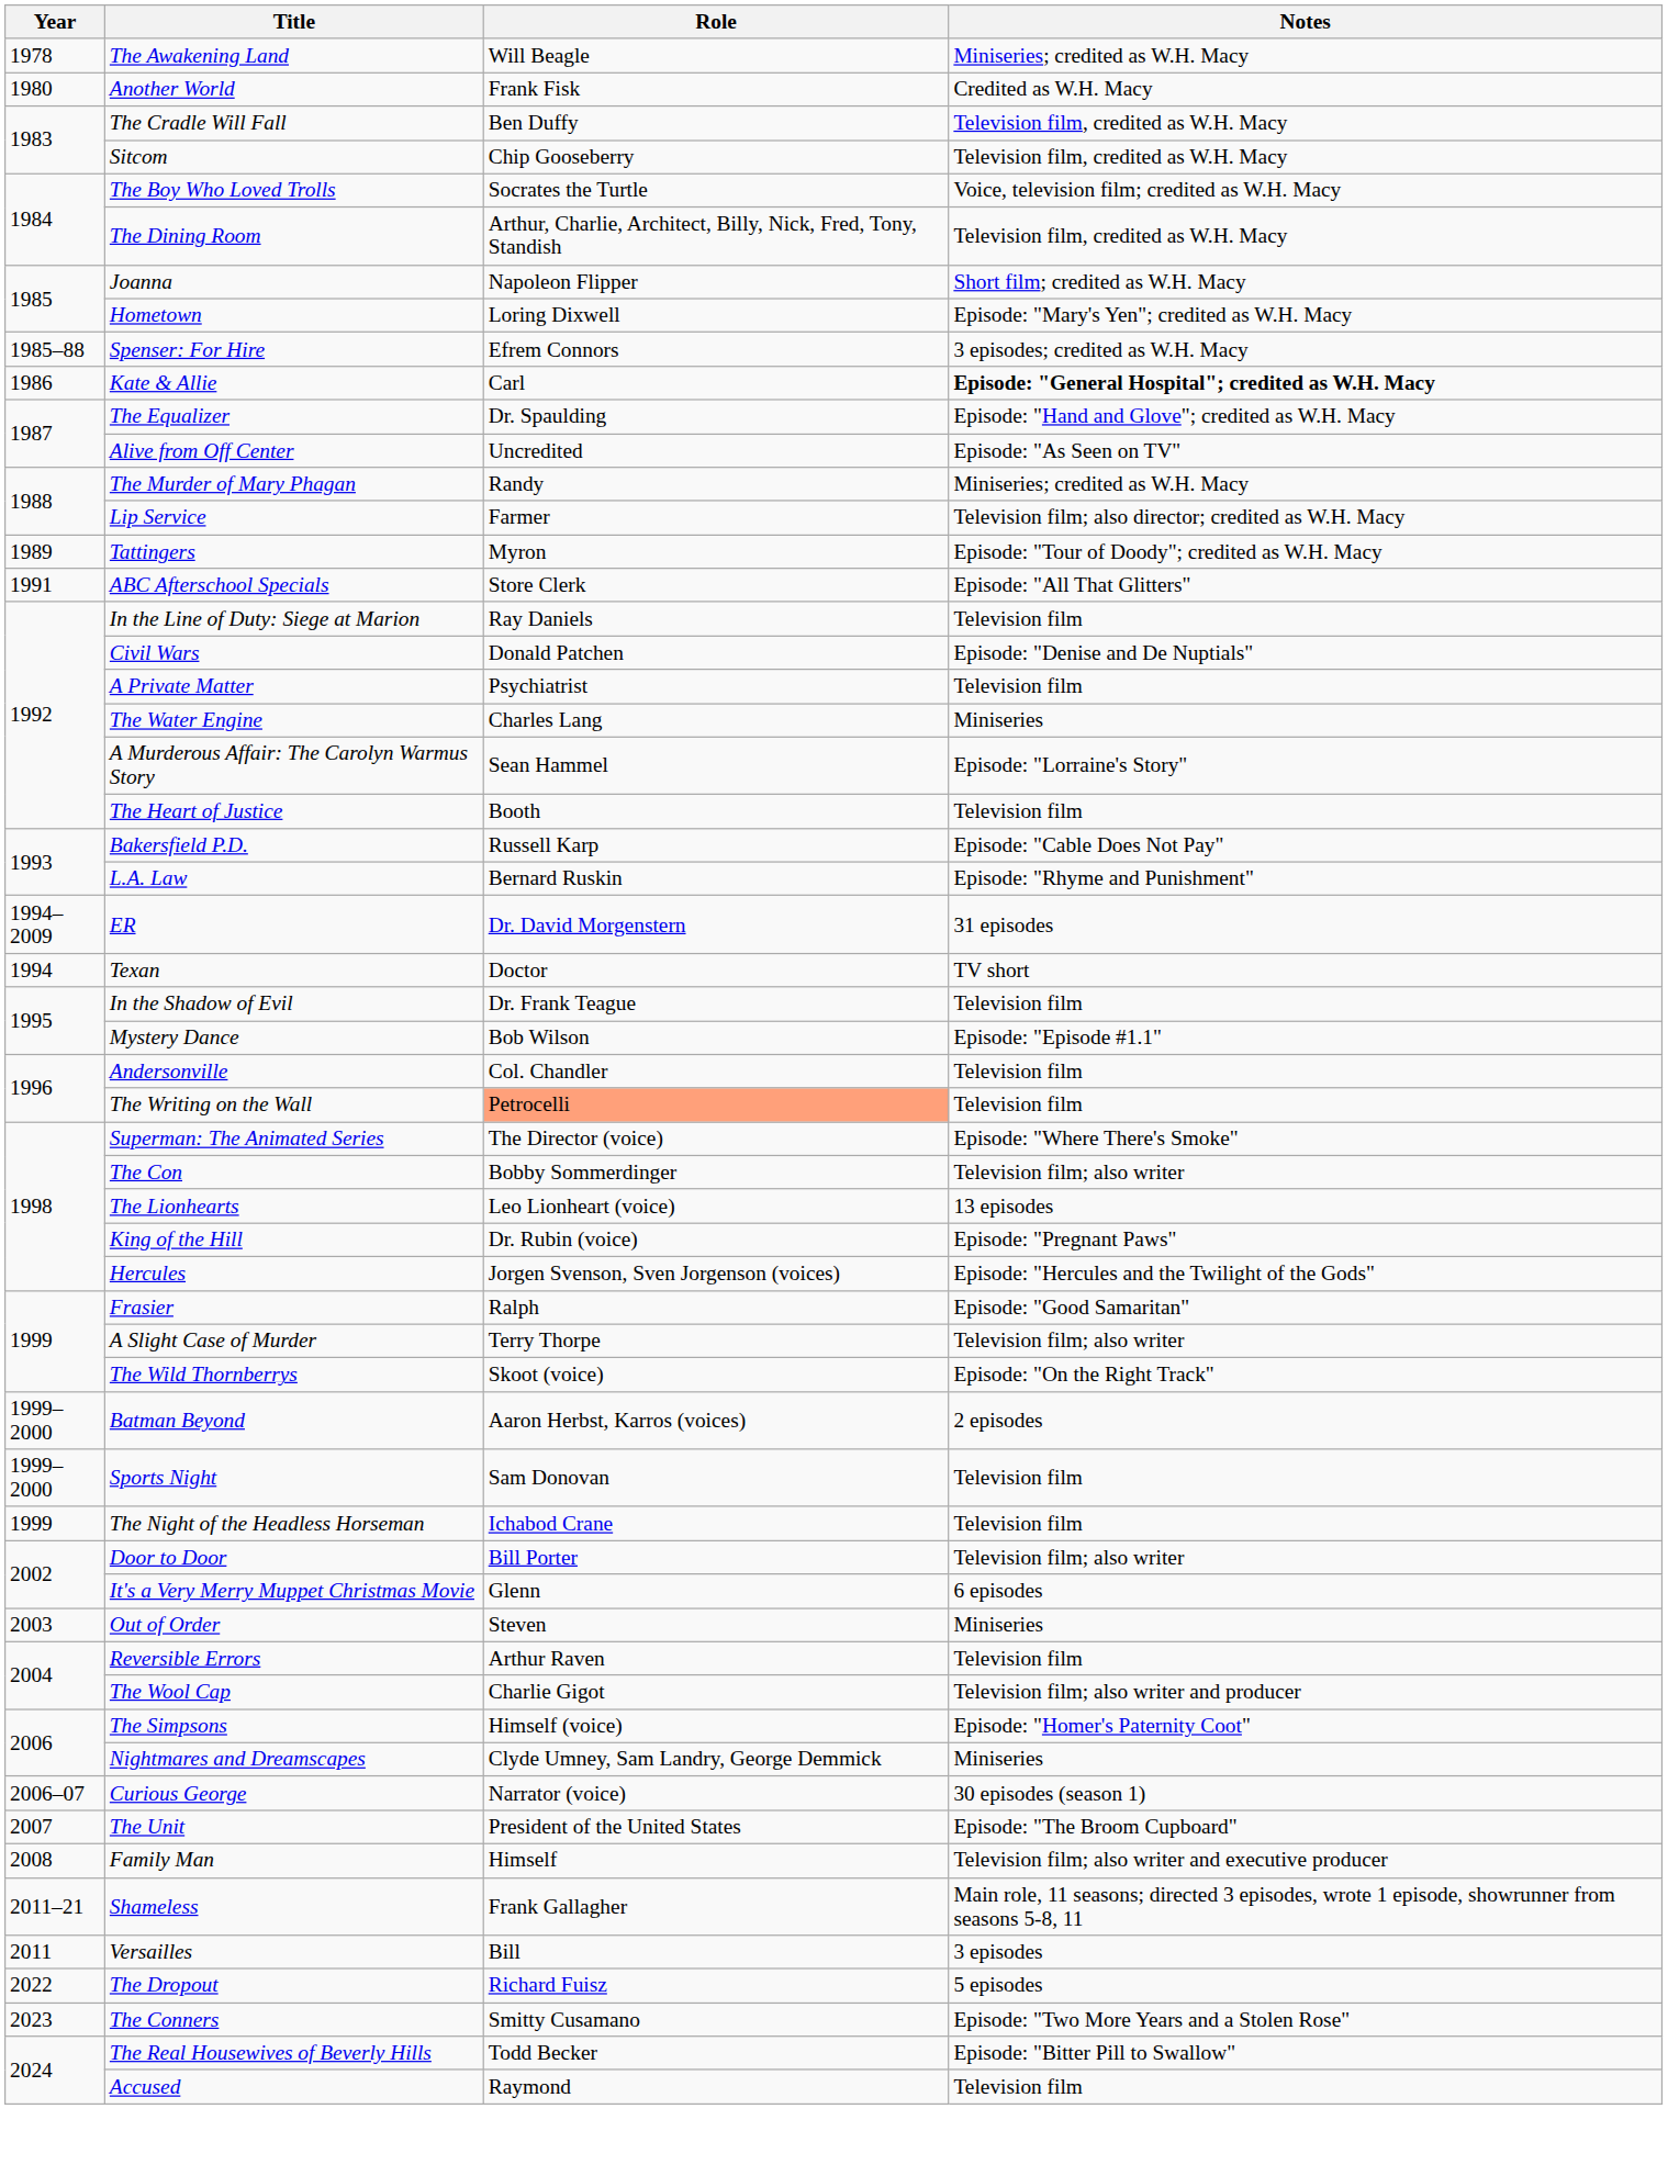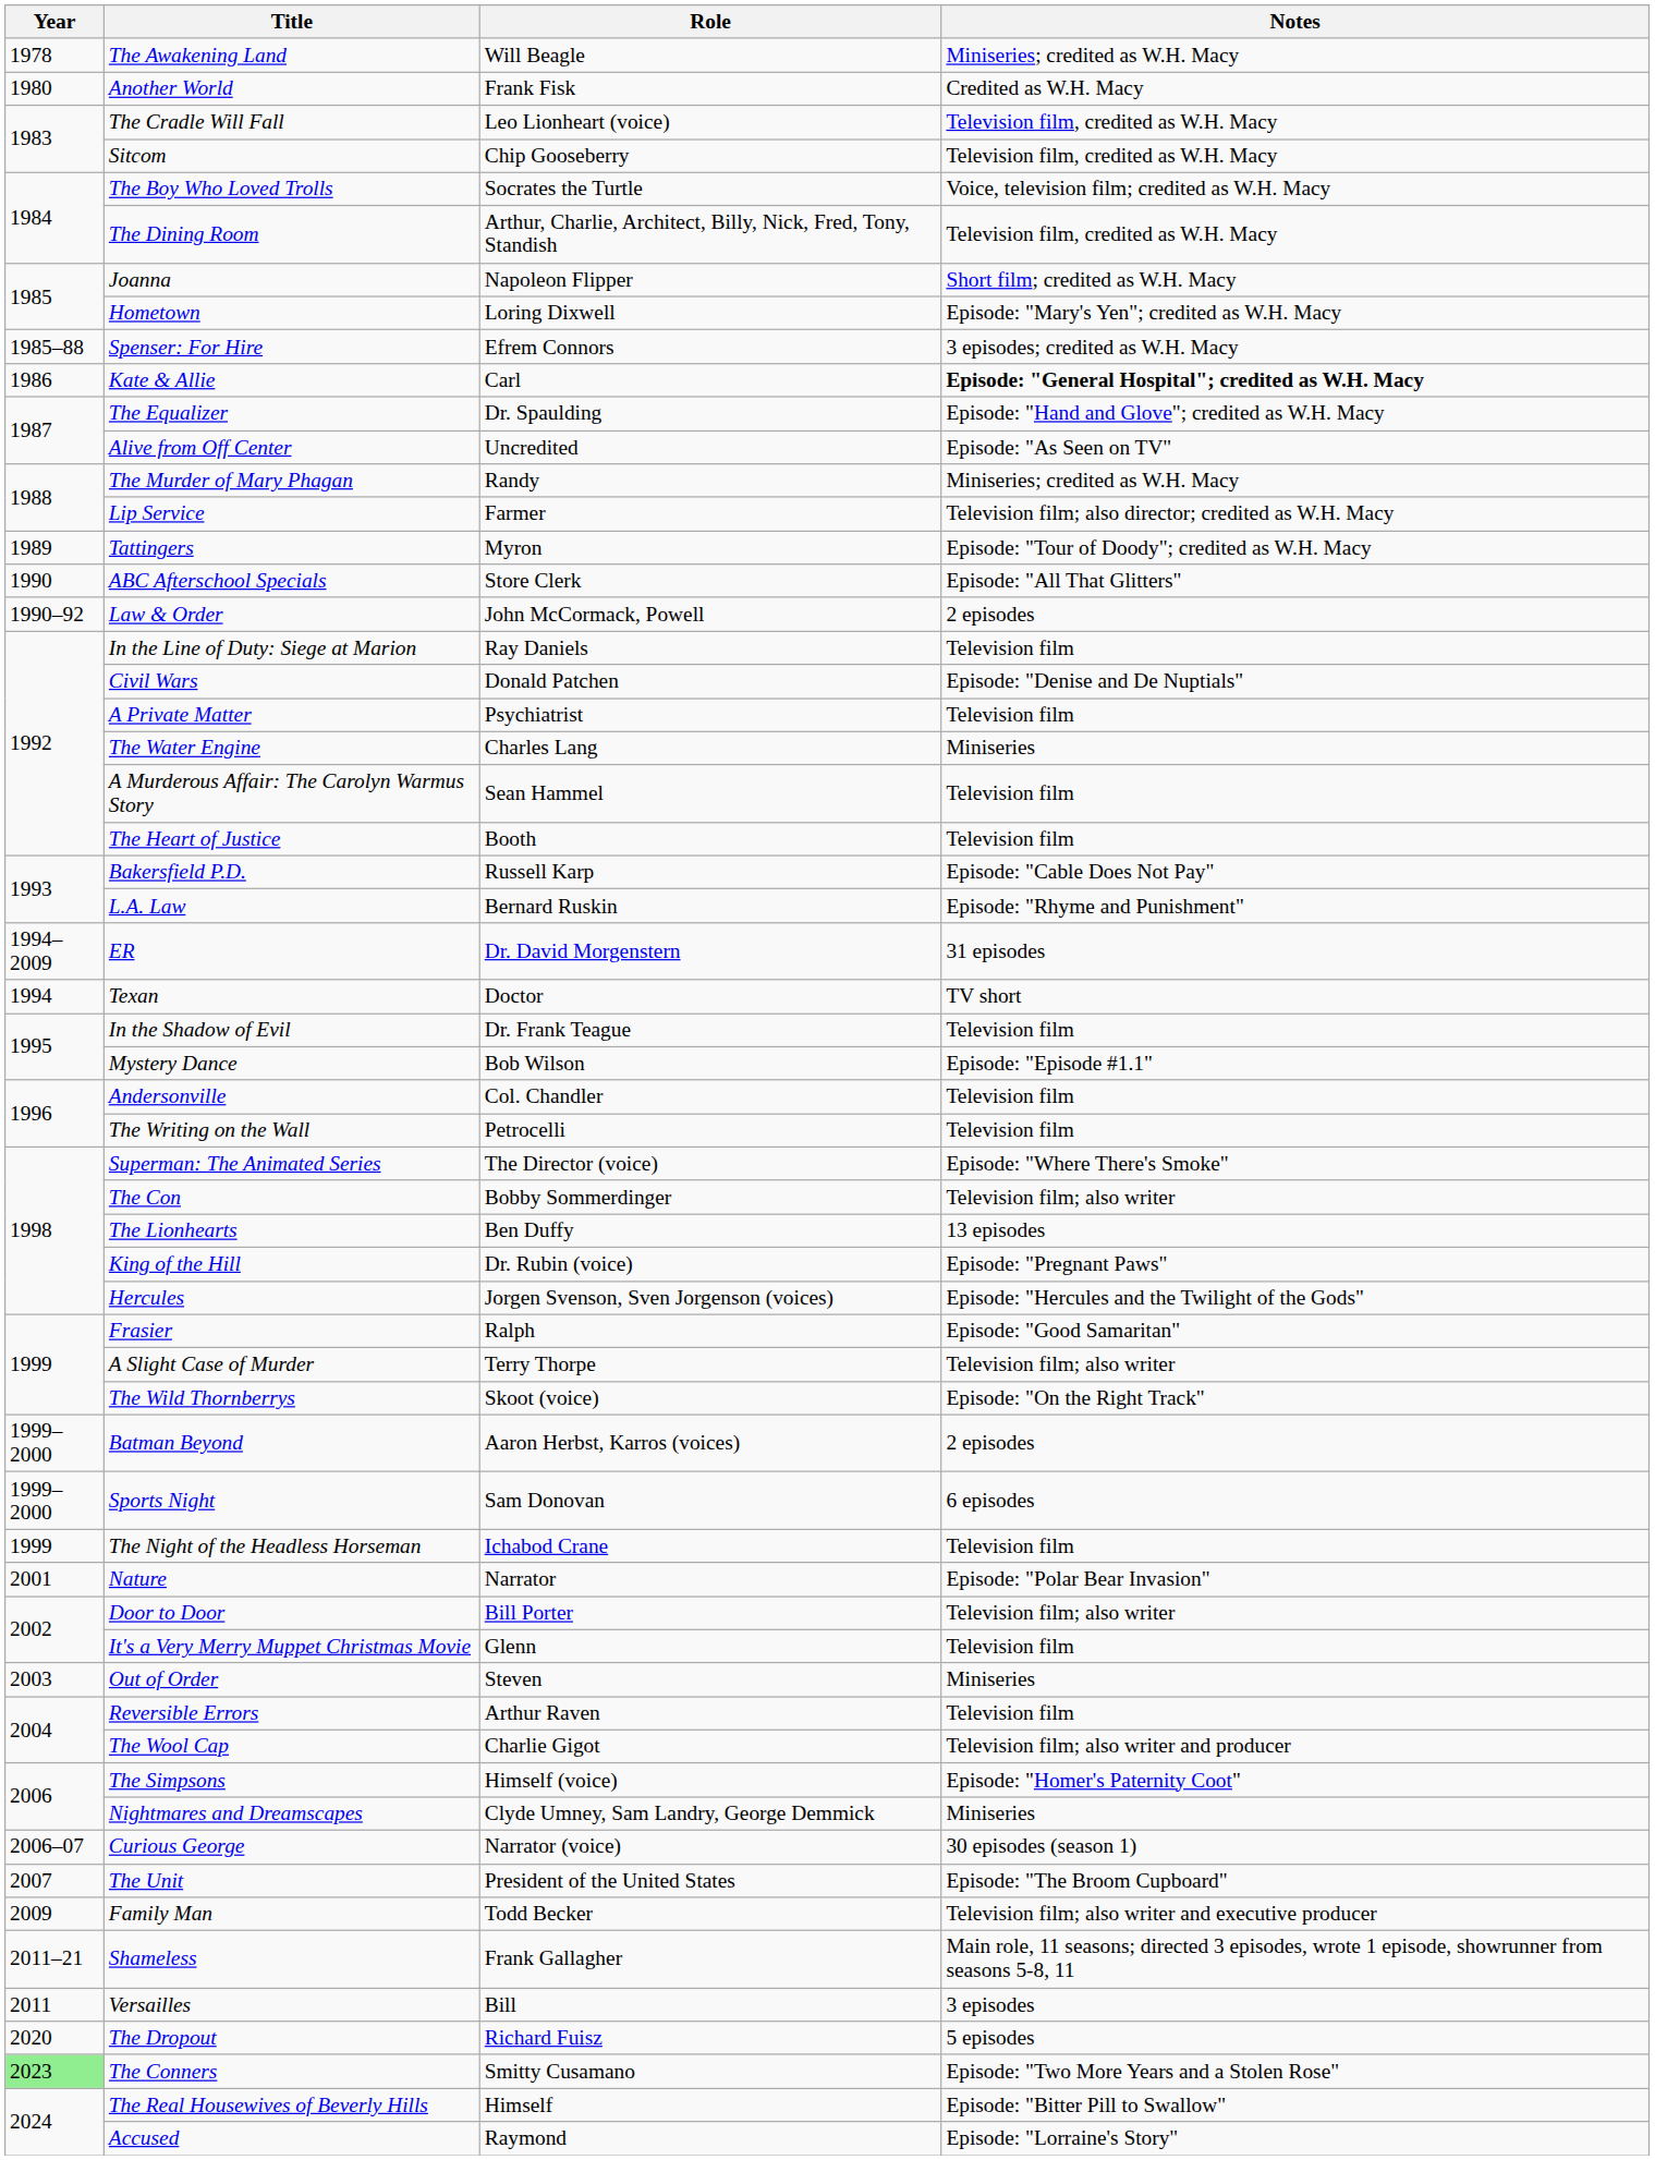 <table class="wikitable sortable">
 <tr>
 <th>Year</th>
 <th>Title</th>
 <th>Role</th>
 <th>Notes</th>
 </tr>
 <tr>
 <td>1978</td>
 <td><em><a href='#'>The Awakening Land</a></em></td>
 <td>Will Beagle</td>
 <td><a href='#'>Miniseries</a>; credited as W.H. Macy</td>
 </tr>
 <tr>
 <td>1980</td>
 <td><em><a href='#'>Another World</a></em></td>
 <td>Frank Fisk</td>
 <td>Credited as W.H. Macy</td>
 </tr>
 <tr>
 <td rowspan="2">1983</td>
 <td><em>The Cradle Will Fall</em></td>
-<td>Ben Duffy</td>
+<td>Leo Lionheart (voice)</td>
 <td><a href='#'>Television film</a>, credited as W.H. Macy</td>
 </tr>
 <tr>
 <td><em>Sitcom</em></td>
 <td>Chip Gooseberry</td>
 <td>Television film, credited as W.H. Macy</td>
 </tr>
 <tr>
 <td rowspan="2">1984</td>
 <td><em><a href='#'>The Boy Who Loved Trolls</a></em></td>
 <td>Socrates the Turtle</td>
 <td>Voice, television film; credited as W.H. Macy</td>
 </tr>
 <tr>
 <td><em><a href='#'>The Dining Room</a></em></td>
 <td>Arthur, Charlie, Architect, Billy, Nick, Fred, Tony, Standish</td>
 <td>Television film, credited as W.H. Macy</td>
 </tr>
 <tr>
 <td rowspan="2">1985</td>
 <td><em>Joanna</em></td>
 <td>Napoleon Flipper</td>
 <td><a href='#'>Short film</a>; credited as W.H. Macy</td>
 </tr>
 <tr>
 <td><em><a href='#'>Hometown</a></em></td>
 <td>Loring Dixwell</td>
 <td>Episode: "Mary's Yen"; credited as W.H. Macy</td>
 </tr>
 <tr>
 <td>1985–88</td>
 <td><em><a href='#'>Spenser: For Hire</a></em></td>
 <td>Efrem Connors</td>
 <td>3 episodes; credited as W.H. Macy</td>
 </tr>
 <tr>
 <td>1986</td>
 <td><em><a href='#'>Kate & Allie</a></em></td>
 <td>Carl</td>
 <td><strong>Episode: "General Hospital"; credited as W.H. Macy</strong></td>
 </tr>
 <tr>
 <td rowspan="2">1987</td>
 <td><em><a href='#'>The Equalizer</a></em></td>
 <td>Dr. Spaulding</td>
 <td>Episode: "<a href='#'>Hand and Glove</a>"; credited as W.H. Macy</td>
 </tr>
 <tr>
 <td><em><a href='#'>Alive from Off Center</a></em></td>
 <td>Uncredited</td>
 <td>Episode: "As Seen on TV"</td>
 </tr>
 <tr>
 <td rowspan="2">1988</td>
 <td><em><a href='#'>The Murder of Mary Phagan</a></em></td>
 <td>Randy</td>
 <td>Miniseries; credited as W.H. Macy</td>
 </tr>
 <tr>
 <td><em><a href='#'>Lip Service</a></em></td>
 <td>Farmer</td>
 <td>Television film; also director; credited as W.H. Macy</td>
 </tr>
 <tr>
 <td>1989</td>
 <td><em><a href='#'>Tattingers</a></em></td>
 <td>Myron</td>
 <td>Episode: "Tour of Doody"; credited as W.H. Macy</td>
 </tr>
 <tr>
-<td>1991</td>
+<td>1990</td>
 <td><em><a href='#'>ABC Afterschool Specials</a></em></td>
 <td>Store Clerk</td>
 <td>Episode: "All That Glitters"</td>
+</tr>
+<tr>
+<td>1990–92</td>
+<td><em><a href='#'>Law & Order</a></em></td>
+<td>John McCormack, Powell</td>
+<td>2 episodes</td>
 </tr>
 <tr>
 <td rowspan="6">1992</td>
 <td><em>In the Line of Duty: Siege at Marion</em></td>
 <td>Ray Daniels</td>
 <td>Television film</td>
 </tr>
 <tr>
 <td><em><a href='#'>Civil Wars</a></em></td>
 <td>Donald Patchen</td>
 <td>Episode: "Denise and De Nuptials"</td>
 </tr>
 <tr>
 <td><em><a href='#'>A Private Matter</a></em></td>
 <td>Psychiatrist</td>
 <td>Television film</td>
 </tr>
 <tr>
 <td><em><a href='#'>The Water Engine</a></em></td>
 <td>Charles Lang</td>
 <td>Miniseries</td>
 </tr>
 <tr>
 <td><em>A Murderous Affair: The Carolyn Warmus Story</em></td>
 <td>Sean Hammel</td>
-<td>Episode: "Lorraine's Story"</td>
+<td>Television film</td>
 </tr>
 <tr>
 <td><em><a href='#'>The Heart of Justice</a></em></td>
 <td>Booth</td>
 <td>Television film</td>
 </tr>
 <tr>
 <td rowspan=2>1993</td>
 <td><em><a href='#'>Bakersfield P.D.</a></em></td>
 <td>Russell Karp</td>
 <td>Episode: "Cable Does Not Pay"</td>
 </tr>
 <tr>
 <td><em><a href='#'>L.A. Law</a></em></td>
 <td>Bernard Ruskin</td>
 <td>Episode: "Rhyme and Punishment"</td>
 </tr>
 <tr>
 <td>1994–2009</td>
 <td><em><a href='#'>ER</a></em></td>
 <td><a href='#'>Dr. David Morgenstern</a></td>
 <td>31 episodes</td>
 </tr>
 <tr>
 <td>1994</td>
 <td><em>Texan</em></td>
 <td>Doctor</td>
 <td>TV short</td>
 </tr>
 <tr>
 <td rowspan="2">1995</td>
 <td><em>In the Shadow of Evil</em></td>
 <td>Dr. Frank Teague</td>
 <td>Television film</td>
 </tr>
 <tr>
 <td><em>Mystery Dance</em></td>
 <td>Bob Wilson</td>
 <td>Episode: "Episode #1.1"</td>
 </tr>
 <tr>
 <td rowspan="2">1996</td>
 <td><em><a href='#'>Andersonville</a></em></td>
 <td>Col. Chandler</td>
 <td>Television film</td>
 </tr>
 <tr>
 <td><em>The Writing on the Wall</em></td>
-<td style="background: lightsalmon;">Petrocelli</td>
+<td>Petrocelli</td>
 <td>Television film</td>
 </tr>
 <tr>
 <td rowspan="5">1998</td>
 <td><em><a href='#'>Superman: The Animated Series</a></em></td>
 <td>The Director (voice)</td>
 <td>Episode: "Where There's Smoke"</td>
 </tr>
 <tr>
 <td><em><a href='#'>The Con</a></em></td>
 <td>Bobby Sommerdinger</td>
 <td>Television film; also writer</td>
 </tr>
 <tr>
 <td><em><a href='#'>The Lionhearts</a></em></td>
-<td>Leo Lionheart (voice)</td>
+<td>Ben Duffy</td>
 <td>13 episodes</td>
 </tr>
 <tr>
 <td><em><a href='#'>King of the Hill</a></em></td>
 <td>Dr. Rubin (voice)</td>
 <td>Episode: "Pregnant Paws"</td>
 </tr>
 <tr>
 <td><em><a href='#'>Hercules</a></em></td>
 <td>Jorgen Svenson, Sven Jorgenson (voices)</td>
 <td>Episode: "Hercules and the Twilight of the Gods"</td>
 </tr>
 <tr>
 <td rowspan="3">1999</td>
 <td><em><a href='#'>Frasier</a></em></td>
 <td>Ralph</td>
 <td>Episode: "Good Samaritan"</td>
 </tr>
 <tr>
 <td><em>A Slight Case of Murder</em></td>
 <td>Terry Thorpe</td>
 <td>Television film; also writer</td>
 </tr>
 <tr>
 <td><em><a href='#'>The Wild Thornberrys</a></em></td>
 <td>Skoot (voice)</td>
 <td>Episode: "On the Right Track"</td>
 </tr>
 <tr>
 <td>1999–2000</td>
 <td><em><a href='#'>Batman Beyond</a></em></td>
 <td>Aaron Herbst, Karros (voices)</td>
 <td>2 episodes</td>
 </tr>
 <tr>
 <td>1999–2000</td>
 <td><em><a href='#'>Sports Night</a></em></td>
 <td>Sam Donovan</td>
-<td>Television film</td>
+<td>6 episodes</td>
 </tr>
 <tr>
 <td>1999</td>
 <td><em>The Night of the Headless Horseman</em></td>
 <td><a href='#'>Ichabod Crane</a></td>
 <td>Television film</td>
+</tr>
+<tr>
+<td>2001</td>
+<td><em><a href='#'>Nature</a></em></td>
+<td>Narrator</td>
+<td>Episode: "Polar Bear Invasion"</td>
 </tr>
 <tr>
 <td rowspan="2">2002</td>
 <td><em><a href='#'>Door to Door</a></em></td>
 <td><a href='#'>Bill Porter</a></td>
 <td>Television film; also writer</td>
 </tr>
 <tr>
 <td><em><a href='#'>It's a Very Merry Muppet Christmas Movie</a></em></td>
 <td>Glenn</td>
-<td>6 episodes</td>
+<td>Television film</td>
 </tr>
 <tr>
 <td>2003</td>
 <td><em><a href='#'>Out of Order</a></em></td>
 <td>Steven</td>
 <td>Miniseries</td>
 </tr>
 <tr>
 <td rowspan="2">2004</td>
 <td><em><a href='#'>Reversible Errors</a></em></td>
 <td>Arthur Raven</td>
 <td>Television film</td>
 </tr>
 <tr>
 <td><em><a href='#'>The Wool Cap</a></em></td>
 <td>Charlie Gigot</td>
 <td>Television film; also writer and producer</td>
 </tr>
 <tr>
 <td rowspan=2>2006</td>
 <td><em><a href='#'>The Simpsons</a></em></td>
 <td>Himself (voice)</td>
 <td>Episode: "<a href='#'>Homer's Paternity Coot</a>"</td>
 </tr>
 <tr>
 <td><em><a href='#'>Nightmares and Dreamscapes</a></em></td>
 <td>Clyde Umney, Sam Landry, George Demmick</td>
 <td>Miniseries</td>
 </tr>
 <tr>
 <td>2006–07</td>
 <td><em><a href='#'>Curious George</a></em></td>
 <td>Narrator (voice)</td>
 <td>30 episodes (season 1)</td>
 </tr>
 <tr>
 <td>2007</td>
 <td><em><a href='#'>The Unit</a></em></td>
 <td>President of the United States</td>
 <td>Episode: "The Broom Cupboard"</td>
 </tr>
 <tr>
-<td>2008</td>
+<td>2009</td>
 <td><em>Family Man</em></td>
-<td>Himself</td>
+<td>Todd Becker</td>
 <td>Television film; also writer and executive producer</td>
 </tr>
 <tr>
 <td>2011–21</td>
 <td><em><a href='#'>Shameless</a></em></td>
 <td>Frank Gallagher</td>
 <td>Main role, 11 seasons; directed 3 episodes, wrote 1 episode, showrunner from seasons 5-8, 11</td>
 </tr>
 <tr>
 <td>2011</td>
 <td><em>Versailles</em></td>
 <td>Bill</td>
 <td>3 episodes</td>
 </tr>
 <tr>
-<td>2022</td>
+<td>2020</td>
 <td><em><a href='#'>The Dropout</a></em></td>
 <td><a href='#'>Richard Fuisz</a></td>
 <td>5 episodes</td>
 </tr>
 <tr>
-<td>2023</td>
+<td style="background: lightgreen;">2023</td>
 <td><em><a href='#'>The Conners</a></em></td>
 <td>Smitty Cusamano</td>
 <td>Episode: "Two More Years and a Stolen Rose"</td>
 </tr>
 <tr>
 <td rowspan=2>2024</td>
 <td><em><a href='#'>The Real Housewives of Beverly Hills</a></em></td>
-<td>Todd Becker</td>
+<td>Himself</td>
 <td>Episode: "Bitter Pill to Swallow"</td>
 </tr>
 <tr>
 <td><em><a href='#'>Accused</a></em></td>
 <td>Raymond</td>
-<td>Television film</td>
+<td>Episode: "Lorraine's Story"</td>
 </tr>
 </table>
